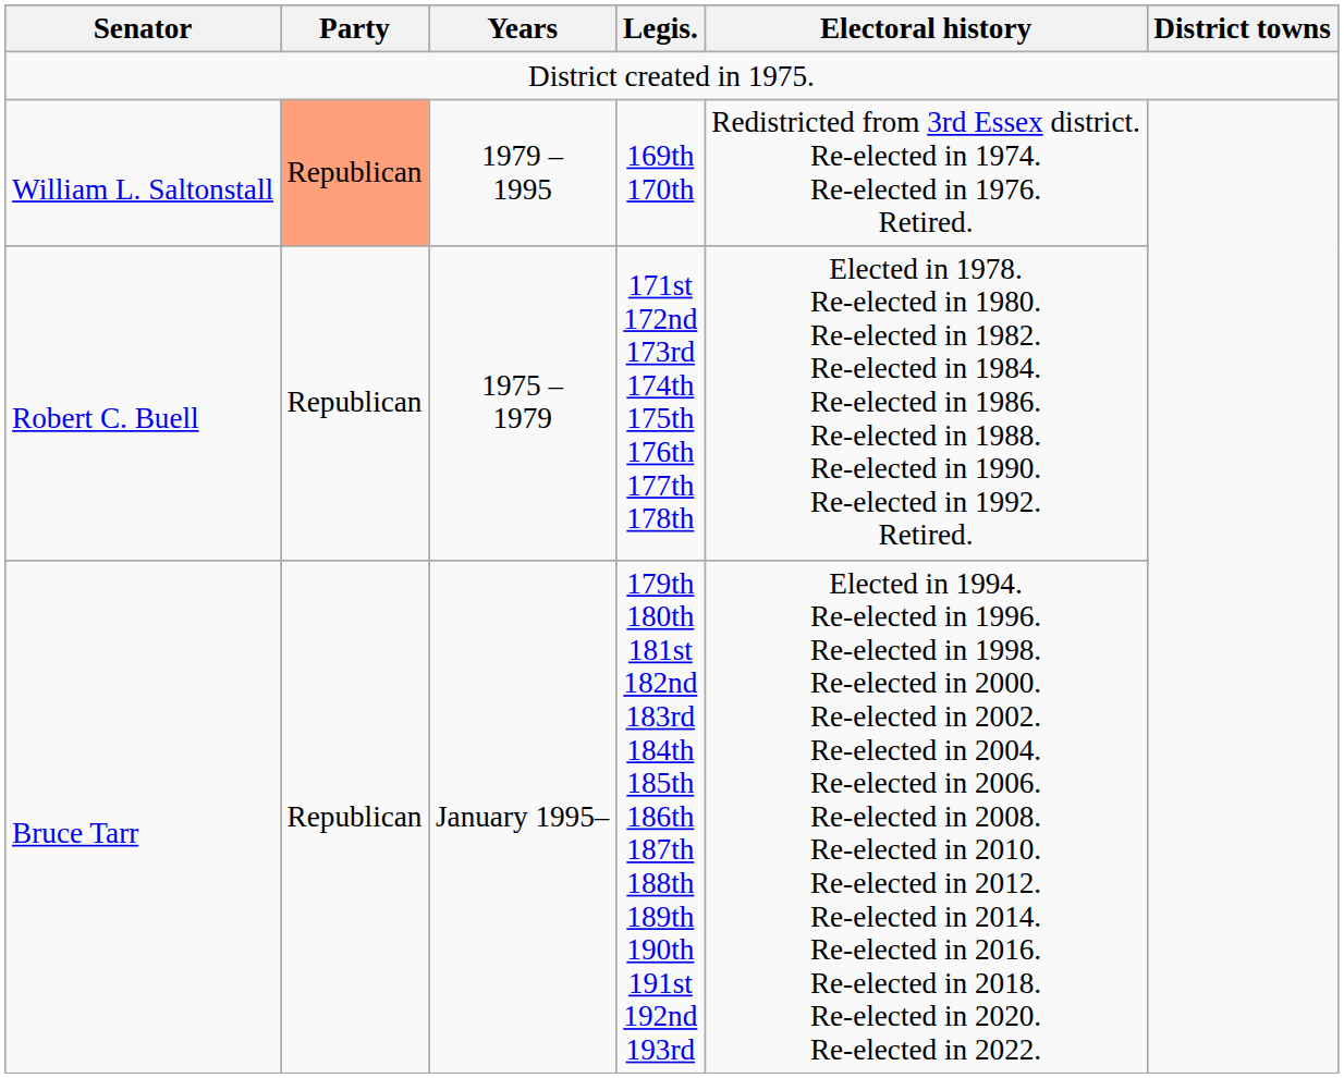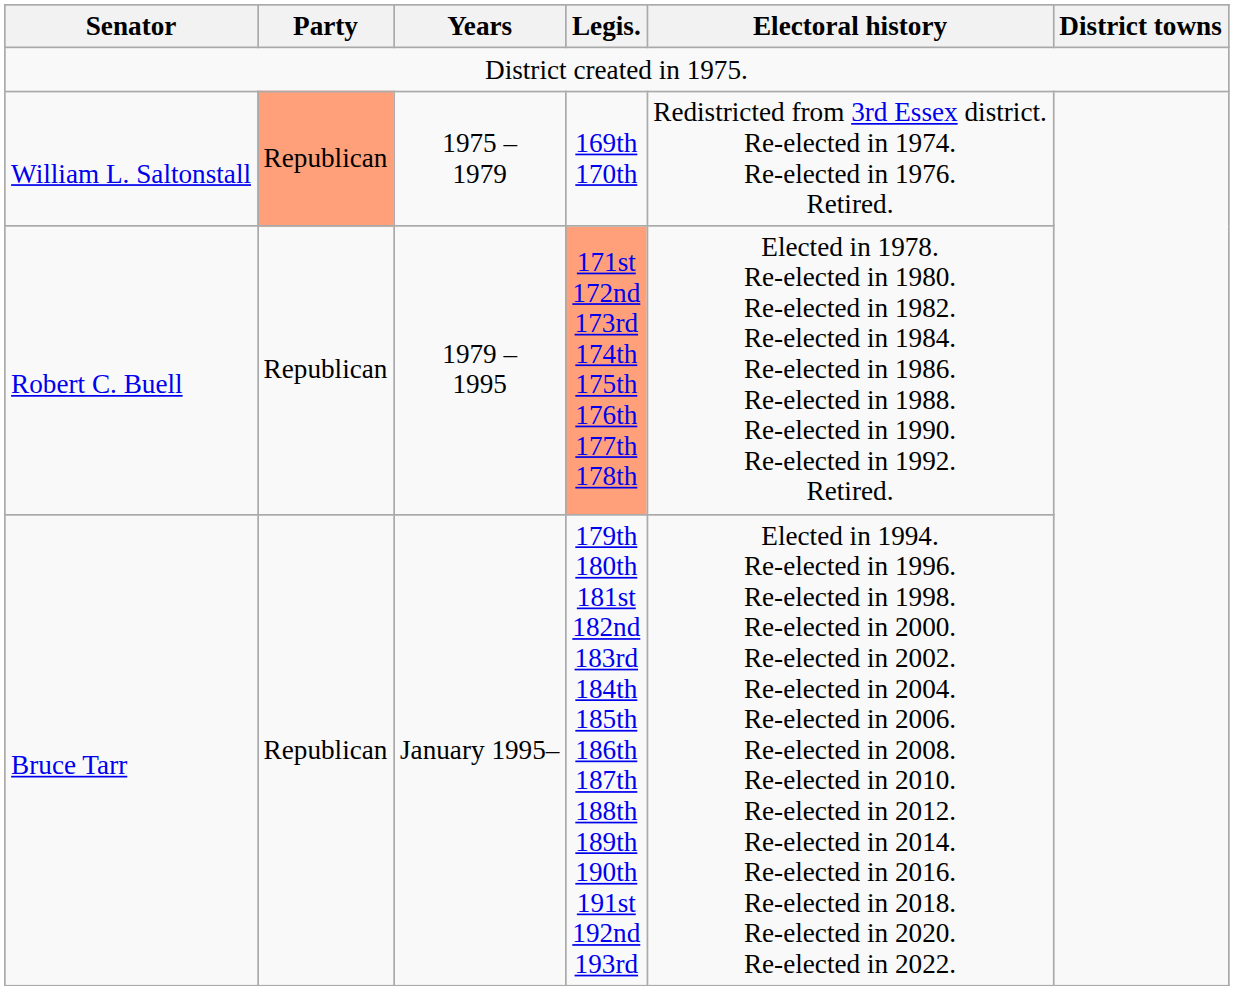 <table class=wikitable style="text-align:center">
 <tr>
 <th>Senator</th>
 <th>Party</th>
 <th>Years</th>
 <th>Legis.</th>
 <th>Electoral history</th>
 <th>District towns</th>
 </tr>
 <tr>
 <td colspan=6>District created in 1975.</td>
 </tr>
 <tr>
 <td align=left nowrap><br><a href='#'>William L. Saltonstall</a></td>
 <td style="background: lightsalmon;">Republican</td>
-<td>1979 –<br>1995</td>
+<td>1975 –<br>1979</td>
 <td><a href='#'>169th</a><br><a href='#'>170th</a></td>
 <td>Redistricted from <a href='#'>3rd Essex</a> district.<br>Re-elected in 1974.<br>Re-elected in 1976.<br>Retired.</td>
 </tr>
 <tr>
 <td align=left nowrap><br><a href='#'>Robert C. Buell</a></td>
 <td>Republican</td>
-<td>1975 –<br>1979</td>
-<td><a href='#'>171st</a><br><a href='#'>172nd</a><br><a href='#'>173rd</a><br><a href='#'>174th</a><br><a href='#'>175th</a><br><a href='#'>176th</a><br><a href='#'>177th</a><br><a href='#'>178th</a></td>
+<td>1979 –<br>1995</td>
+<td style="background: lightsalmon;"><a href='#'>171st</a><br><a href='#'>172nd</a><br><a href='#'>173rd</a><br><a href='#'>174th</a><br><a href='#'>175th</a><br><a href='#'>176th</a><br><a href='#'>177th</a><br><a href='#'>178th</a></td>
 <td>Elected in 1978.<br>Re-elected in 1980.<br>Re-elected in 1982.<br>Re-elected in 1984.<br>Re-elected in 1986.<br>Re-elected in 1988.<br>Re-elected in 1990.<br>Re-elected in 1992.<br>Retired.</td>
 </tr>
 <tr>
 <td align=left nowrap><br><a href='#'>Bruce Tarr</a></td>
 <td>Republican</td>
 <td>January 1995–<br></td>
 <td><a href='#'>179th</a><br><a href='#'>180th</a><br><a href='#'>181st</a><br><a href='#'>182nd</a><br><a href='#'>183rd</a><br><a href='#'>184th</a><br><a href='#'>185th</a><br><a href='#'>186th</a><br><a href='#'>187th</a><br><a href='#'>188th</a><br><a href='#'>189th</a><br><a href='#'>190th</a><br><a href='#'>191st</a><br><a href='#'>192nd</a><br><a href='#'>193rd</a></td>
 <td>Elected in 1994.<br>Re-elected in 1996.<br>Re-elected in 1998.<br>Re-elected in 2000.<br>Re-elected in 2002.<br>Re-elected in 2004.<br>Re-elected in 2006.<br>Re-elected in 2008.<br>Re-elected in 2010.<br>Re-elected in 2012.<br>Re-elected in 2014.<br>Re-elected in 2016.<br>Re-elected in 2018.<br>Re-elected in 2020.<br>Re-elected in 2022.</td>
 </tr>
 </table>
